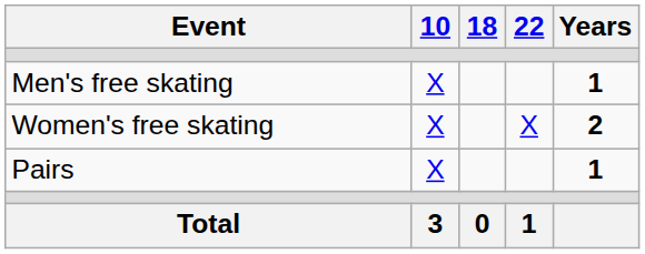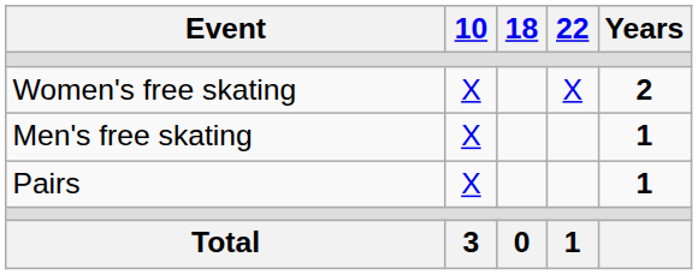 <table class="wikitable" style="text-align:center">
 <tr>
 <th width="230">Event</th>
 <th width=20><a href='#'>10</a></th>
 <th width=20><a href='#'>18</a></th>
 <th width=20><a href='#'>22</a></th>
 <th width=40>Years</th>
 </tr>
 <tr bgcolor=#DDDDDD>
 <td colspan=5></td>
 </tr>
 <tr>
+<td align=left>Women's free skating</td>
+<td><a href='#'>X</a></td>
+<td></td>
+<td><a href='#'>X</a></td>
+<td><strong>2</strong></td>
+</tr>
+<tr>
 <td align=left>Men's free skating</td>
 <td><a href='#'>X</a></td>
 <td></td>
 <td></td>
 <td><strong>1</strong></td>
-</tr>
-<tr>
-<td align=left>Women's free skating</td>
-<td><a href='#'>X</a></td>
-<td></td>
-<td><a href='#'>X</a></td>
-<td><strong>2</strong></td>
 </tr>
 <tr>
 <td align=left>Pairs</td>
 <td><a href='#'>X</a></td>
 <td></td>
 <td></td>
 <td><strong>1</strong></td>
 </tr>
 <tr bgcolor=#DDDDDD>
 <td colspan=5></td>
 </tr>
 <tr>
 <th>Total</th>
 <th>3</th>
 <th>0</th>
 <th>1</th>
 <th></th>
 </tr>
 </table>
